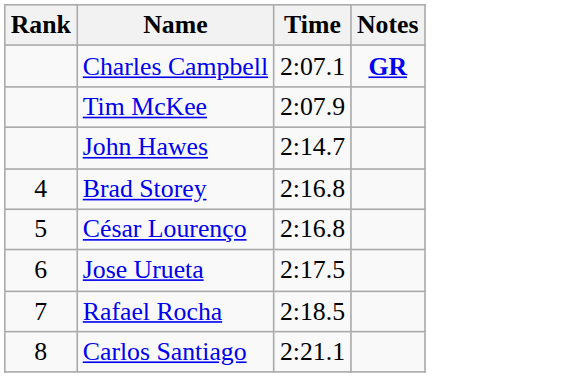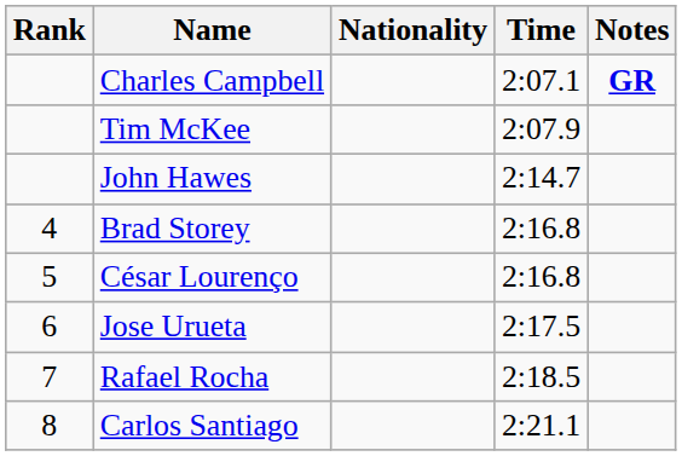 <table class="wikitable sortable" style="text-align:center">
 <tr>
 <th>Rank</th>
 <th>Name</th>
+<th>Nationality</th>
 <th>Time</th>
 <th>Notes</th>
 </tr>
 <tr>
 <td></td>
 <td align=left><a href='#'>Charles Campbell</a></td>
+<td align=left></td>
 <td>2:07.1</td>
 <td><strong><a href='#'>GR</a></strong></td>
 </tr>
 <tr>
 <td></td>
 <td align=left><a href='#'>Tim McKee</a></td>
+<td align=left></td>
 <td>2:07.9</td>
 <td></td>
 </tr>
 <tr>
 <td></td>
 <td align=left><a href='#'>John Hawes</a></td>
+<td align=left></td>
 <td>2:14.7</td>
 <td></td>
 </tr>
 <tr>
 <td>4</td>
 <td align=left><a href='#'>Brad Storey</a></td>
+<td align=left></td>
 <td>2:16.8</td>
 <td></td>
 </tr>
 <tr>
 <td>5</td>
 <td align=left><a href='#'>César Lourenço</a></td>
+<td align=left></td>
 <td>2:16.8</td>
 <td></td>
 </tr>
 <tr>
 <td>6</td>
 <td align=left><a href='#'>Jose Urueta</a></td>
+<td align=left></td>
 <td>2:17.5</td>
 <td></td>
 </tr>
 <tr>
 <td>7</td>
 <td align=left><a href='#'>Rafael Rocha</a></td>
+<td align=left></td>
 <td>2:18.5</td>
 <td></td>
 </tr>
 <tr>
 <td>8</td>
 <td align=left><a href='#'>Carlos Santiago</a></td>
+<td align=left></td>
 <td>2:21.1</td>
 <td></td>
 </tr>
 </table>
